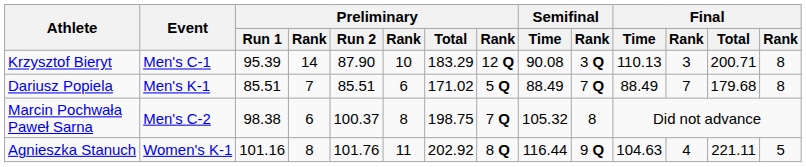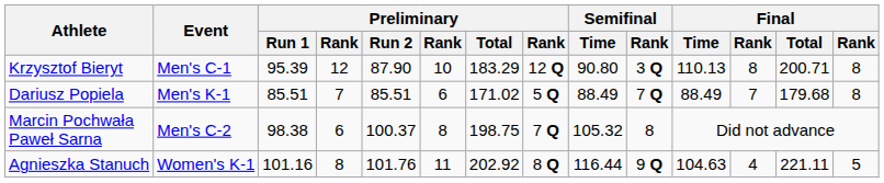 <table class="wikitable" style="font-size:90%">
 <tr>
 <th rowspan="2">Athlete</th>
 <th rowspan="2">Event</th>
 <th colspan="6">Preliminary</th>
 <th colspan="2">Semifinal</th>
 <th colspan="4">Final</th>
 </tr>
 <tr style="font-size:95%">
 <th>Run 1</th>
 <th>Rank</th>
 <th>Run 2</th>
 <th>Rank</th>
 <th>Total</th>
 <th>Rank</th>
 <th>Time</th>
 <th>Rank</th>
 <th>Time</th>
 <th>Rank</th>
 <th>Total</th>
 <th>Rank</th>
 </tr>
 <tr align=center>
 <td align=left><a href='#'>Krzysztof Bieryt</a></td>
 <td align=left><a href='#'>Men's C-1</a></td>
 <td>95.39</td>
-<td>14</td>
+<td>12</td>
 <td>87.90</td>
 <td>10</td>
 <td>183.29</td>
 <td>12 <strong>Q</strong></td>
-<td>90.08</td>
+<td>90.80</td>
 <td>3 <strong>Q</strong></td>
 <td>110.13</td>
-<td>3</td>
+<td>8</td>
 <td>200.71</td>
 <td>8</td>
 </tr>
 <tr align=center>
 <td align=left><a href='#'>Dariusz Popiela</a></td>
 <td align=left><a href='#'>Men's K-1</a></td>
 <td>85.51</td>
 <td>7</td>
 <td>85.51</td>
 <td>6</td>
 <td>171.02</td>
 <td>5 <strong>Q</strong></td>
 <td>88.49</td>
 <td>7 <strong>Q</strong></td>
 <td>88.49</td>
 <td>7</td>
 <td>179.68</td>
 <td>8</td>
 </tr>
 <tr align=center>
 <td align=left><a href='#'>Marcin Pochwała</a><br> <a href='#'>Paweł Sarna</a></td>
 <td align=left><a href='#'>Men's C-2</a></td>
 <td>98.38</td>
 <td>6</td>
 <td>100.37</td>
 <td>8</td>
 <td>198.75</td>
 <td>7 <strong>Q</strong></td>
 <td>105.32</td>
 <td>8</td>
 <td colspan=4>Did not advance</td>
 </tr>
 <tr align=center>
 <td align=left><a href='#'>Agnieszka Stanuch</a></td>
 <td align=left><a href='#'>Women's K-1</a></td>
 <td>101.16</td>
 <td>8</td>
 <td>101.76</td>
 <td>11</td>
 <td>202.92</td>
 <td>8 <strong>Q</strong></td>
 <td>116.44</td>
 <td>9 <strong>Q</strong></td>
 <td>104.63</td>
 <td>4</td>
 <td>221.11</td>
 <td>5</td>
 </tr>
 </table>
